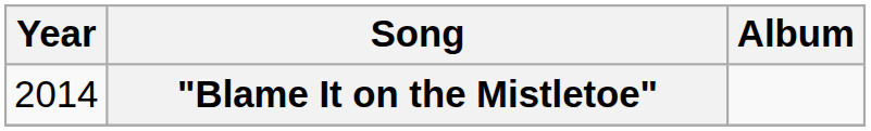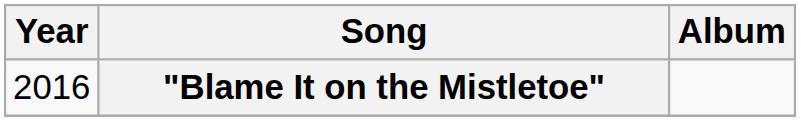 <table class="wikitable plainrowheaders" style="text-align:center;" border="1">
 <tr>
 <th scope="col">Year</th>
 <th scope="col" style="width:16em;">Song</th>
 <th scope="col">Album</th>
 </tr>
 <tr>
-<td>2014</td>
+<td>2016</td>
 <th scope="row">"Blame It on the Mistletoe"</th>
 <td></td>
 </tr>
 <tr>
 </tr>
 </table>
